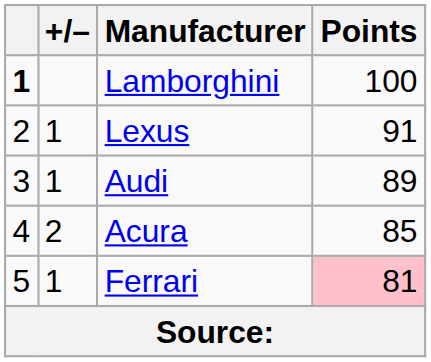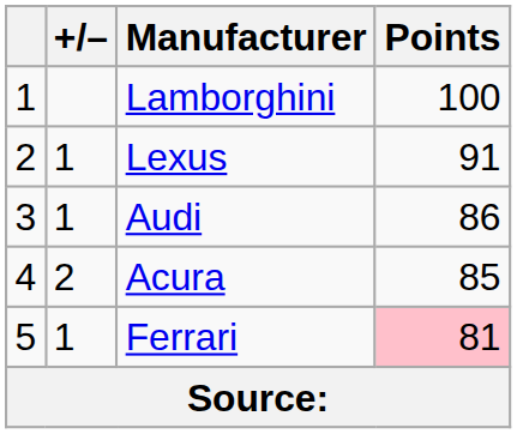 <table class="wikitable" style="font-size: 95%;">
 <tr>
 <th scope="col"></th>
 <th scope="col">+/–</th>
 <th scope="col">Manufacturer</th>
 <th scope="col">Points</th>
 </tr>
 <tr>
-<td align=center><strong>1</strong></td>
+<td align=center>1</td>
 <td align="left"></td>
 <td> <a href='#'>Lamborghini</a></td>
 <td align=right>100</td>
 </tr>
 <tr>
 <td align=center>2</td>
 <td align="left"> 1</td>
 <td> <a href='#'>Lexus</a></td>
 <td align=right>91</td>
 </tr>
 <tr>
 <td align=center>3</td>
 <td align="left"> 1</td>
 <td> <a href='#'>Audi</a></td>
-<td align=right>89</td>
+<td align=right>86</td>
 </tr>
 <tr>
 <td align=center>4</td>
 <td align="left"> 2</td>
 <td> <a href='#'>Acura</a></td>
 <td align=right>85</td>
 </tr>
 <tr>
 <td align=center>5</td>
 <td align="left"> 1</td>
 <td> <a href='#'>Ferrari</a></td>
 <td align=right style="background: pink;">81</td>
 </tr>
 <tr>
 <th colspan=5>Source:</th>
 </tr>
 </table>
